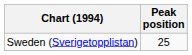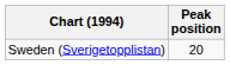 <table class="wikitable">
 <tr>
 <th>Chart (1994)</th>
 <th>Peak<br>position</th>
 </tr>
 <tr>
 <td>Sweden (<a href='#'>Sverigetopplistan</a>)</td>
-<td align="center">25</td>
+<td align="center">20</td>
 </tr>
 </table>
